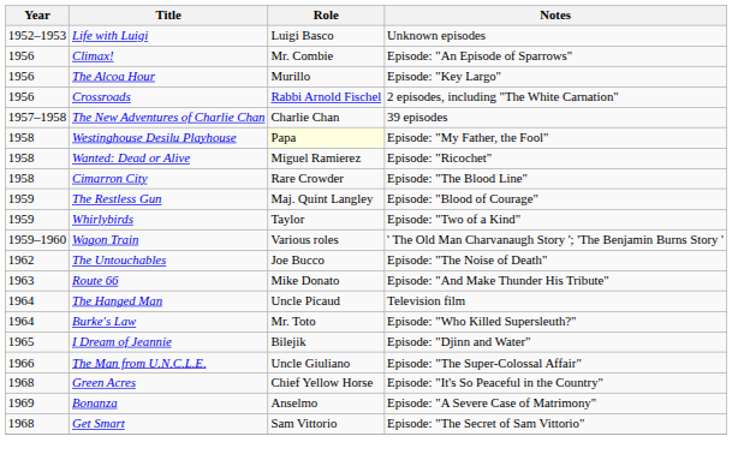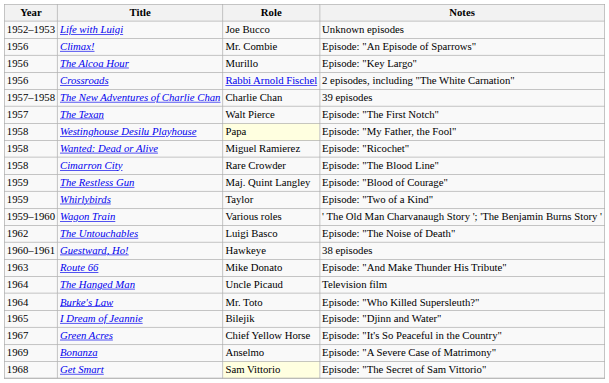 <table class="wikitable sortable">
 <tr>
 <th>Year</th>
 <th>Title</th>
 <th>Role</th>
 <th class="unsortable">Notes</th>
 </tr>
 <tr>
 <td>1952–1953</td>
 <td><em><a href='#'>Life with Luigi</a></em></td>
-<td>Luigi Basco</td>
+<td>Joe Bucco</td>
 <td>Unknown episodes</td>
 </tr>
 <tr>
 <td>1956</td>
 <td><em><a href='#'>Climax!</a></em></td>
 <td>Mr. Combie</td>
 <td>Episode: "An Episode of Sparrows"</td>
 </tr>
 <tr>
 <td>1956</td>
 <td><em><a href='#'>The Alcoa Hour</a></em></td>
 <td>Murillo</td>
 <td>Episode: "Key Largo"</td>
 </tr>
 <tr>
 <td>1956</td>
 <td><em><a href='#'>Crossroads</a></em></td>
 <td><a href='#'>Rabbi Arnold Fischel</a></td>
 <td>2 episodes, including "The White Carnation"</td>
 </tr>
 <tr>
 <td>1957–1958</td>
 <td><em><a href='#'>The New Adventures of Charlie Chan</a></em></td>
 <td>Charlie Chan</td>
 <td>39 episodes</td>
+</tr>
+<tr>
+<td>1957</td>
+<td><em><a href='#'>The Texan</a></em></td>
+<td>Walt Pierce</td>
+<td>Episode: "The First Notch"</td>
 </tr>
 <tr>
 <td>1958</td>
 <td><em><a href='#'>Westinghouse Desilu Playhouse</a></em></td>
 <td style="background: lightyellow;">Papa</td>
 <td>Episode: "My Father, the Fool"</td>
 </tr>
 <tr>
 <td>1958</td>
 <td><em><a href='#'>Wanted: Dead or Alive</a></em></td>
 <td>Miguel Ramierez</td>
 <td>Episode: "Ricochet"</td>
 </tr>
 <tr>
 <td>1958</td>
 <td><em><a href='#'>Cimarron City</a></em></td>
 <td>Rare Crowder</td>
 <td>Episode: "The Blood Line"</td>
 </tr>
 <tr>
 <td>1959</td>
 <td><em><a href='#'>The Restless Gun</a></em></td>
 <td>Maj. Quint Langley</td>
 <td>Episode: "Blood of Courage"</td>
 </tr>
 <tr>
 <td>1959</td>
 <td><em><a href='#'>Whirlybirds</a></em></td>
 <td>Taylor</td>
 <td>Episode: "Two of a Kind"</td>
 </tr>
 <tr>
 <td>1959–1960</td>
 <td><em><a href='#'>Wagon Train</a></em></td>
 <td>Various roles</td>
 <td>' The Old Man Charvanaugh Story '; 'The Benjamin Burns Story '</td>
 </tr>
 <tr>
 <td>1962</td>
 <td><em><a href='#'>The Untouchables</a></em></td>
-<td>Joe Bucco</td>
+<td>Luigi Basco</td>
 <td>Episode: "The Noise of Death"</td>
+</tr>
+<tr>
+<td>1960–1961</td>
+<td><em><a href='#'>Guestward, Ho!</a></em></td>
+<td>Hawkeye</td>
+<td>38 episodes</td>
 </tr>
 <tr>
 <td>1963</td>
 <td><em><a href='#'>Route 66</a></em></td>
 <td>Mike Donato</td>
 <td>Episode: "And Make Thunder His Tribute"</td>
 </tr>
 <tr>
 <td>1964</td>
 <td><em><a href='#'>The Hanged Man</a></em></td>
 <td>Uncle Picaud</td>
 <td>Television film</td>
 </tr>
 <tr>
 <td>1964</td>
 <td><em><a href='#'>Burke's Law</a></em></td>
 <td>Mr. Toto</td>
 <td>Episode: "Who Killed Supersleuth?"</td>
 </tr>
 <tr>
 <td>1965</td>
 <td><em><a href='#'>I Dream of Jeannie</a></em></td>
 <td>Bilejik</td>
 <td>Episode: "Djinn and Water"</td>
 </tr>
 <tr>
-<td>1966</td>
-<td><em><a href='#'>The Man from U.N.C.L.E.</a></em></td>
-<td>Uncle Giuliano</td>
-<td>Episode: "The Super-Colossal Affair"</td>
-</tr>
-<tr>
-<td>1968</td>
+<td>1967</td>
 <td><em><a href='#'>Green Acres</a></em></td>
 <td>Chief Yellow Horse</td>
 <td>Episode: "It's So Peaceful in the Country"</td>
 </tr>
 <tr>
 <td>1969</td>
 <td><em><a href='#'>Bonanza</a></em></td>
 <td>Anselmo</td>
 <td>Episode: "A Severe Case of Matrimony"</td>
 </tr>
 <tr>
 <td>1968</td>
 <td><em><a href='#'>Get Smart</a></em></td>
-<td>Sam Vittorio</td>
+<td style="background: lightyellow;">Sam Vittorio</td>
 <td>Episode: "The Secret of Sam Vittorio"</td>
 </tr>
 <tr>
 </tr>
 </table>
